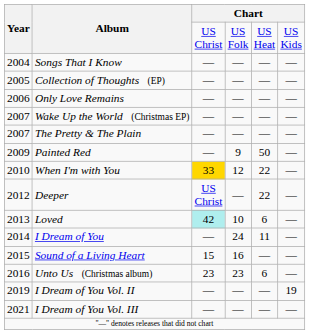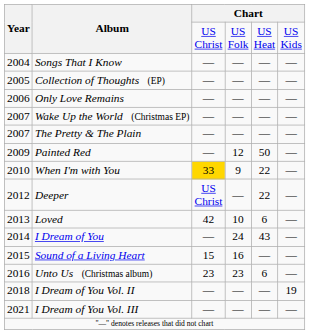 <table class="wikitable" style="text-align: center;">
 <tr>
 <th rowspan="2">Year</th>
 <th rowspan="2">Album</th>
 <th colspan="4">Chart</th>
 </tr>
 <tr>
 <td><a href='#'>US<br>Christ</a></td>
 <td><a href='#'>US<br>Folk</a></td>
 <td><a href='#'>US<br>Heat</a></td>
 <td><a href='#'>US<br>Kids</a></td>
 </tr>
 <tr>
 <td>2004</td>
 <td style="text-align: left;"><em>Songs That I Know</em></td>
 <td>—</td>
 <td>—</td>
 <td>—</td>
 <td>—</td>
 </tr>
 <tr>
 <td>2005</td>
 <td style="text-align: left;"><em>Collection of Thoughts</em>   <small>(EP)</small></td>
 <td>—</td>
 <td>—</td>
 <td>—</td>
 <td>—</td>
 </tr>
 <tr>
 <td>2006</td>
 <td style="text-align: left;"><em>Only Love Remains</em></td>
 <td>—</td>
 <td>—</td>
 <td>—</td>
 <td>—</td>
 </tr>
 <tr>
 <td>2007</td>
 <td style="text-align: left;"><em>Wake Up the World</em>   <small>(Christmas EP)</small></td>
 <td>—</td>
 <td>—</td>
 <td>—</td>
 <td>—</td>
 </tr>
 <tr>
 <td>2007</td>
 <td style="text-align: left;"><em>The Pretty & The Plain</em></td>
 <td>—</td>
 <td>—</td>
 <td>—</td>
 <td>—</td>
 </tr>
 <tr>
 <td>2009</td>
 <td style="text-align: left;"><em>Painted Red</em></td>
 <td>—</td>
-<td>9</td>
+<td>12</td>
 <td>50</td>
 <td>—</td>
 </tr>
 <tr>
 <td>2010</td>
 <td style="text-align: left;"><em>When I'm with You</em></td>
 <td style="background: gold;">33</td>
-<td>12</td>
+<td>9</td>
 <td>22</td>
 <td>—</td>
 </tr>
 <tr>
 <td>2012</td>
 <td style="text-align: left;"><em>Deeper</em></td>
 <td><a href='#'>US<br>Christ</a></td>
 <td>—</td>
 <td>22</td>
 <td>—</td>
 </tr>
 <tr>
 <td>2013</td>
 <td style="text-align: left;"><em>Loved</em></td>
-<td style="background: paleturquoise;">42</td>
+<td>42</td>
 <td>10</td>
 <td>6</td>
 <td>—</td>
 </tr>
 <tr>
 <td>2014</td>
 <td style="text-align: left;"><em><a href='#'>I Dream of You</a></em></td>
 <td>—</td>
 <td>24</td>
-<td>11</td>
+<td>43</td>
 <td>—</td>
 </tr>
 <tr>
 <td>2015</td>
 <td style="text-align: left;"><em><a href='#'>Sound of a Living Heart</a></em></td>
 <td>15</td>
 <td>16</td>
 <td>—</td>
 <td>—</td>
 </tr>
 <tr>
 <td>2016</td>
 <td style="text-align: left;"><em>Unto Us</em>   <small>(Christmas album)</small></td>
 <td>23</td>
 <td>23</td>
 <td>6</td>
 <td>—</td>
 </tr>
 <tr>
-<td>2019</td>
+<td>2018</td>
 <td style="text-align: left;"><em>I Dream of You Vol. II</em></td>
 <td>—</td>
 <td>—</td>
 <td>—</td>
 <td>19</td>
 </tr>
 <tr>
 <td>2021</td>
 <td style="text-align: left;"><em>I Dream of You Vol. III</em></td>
 <td>—</td>
 <td>—</td>
 <td>—</td>
 <td>—</td>
 </tr>
 <tr>
 <td colspan="10" style="font-size:8pt">"—" denotes releases that did not chart</td>
 </tr>
 </table>
